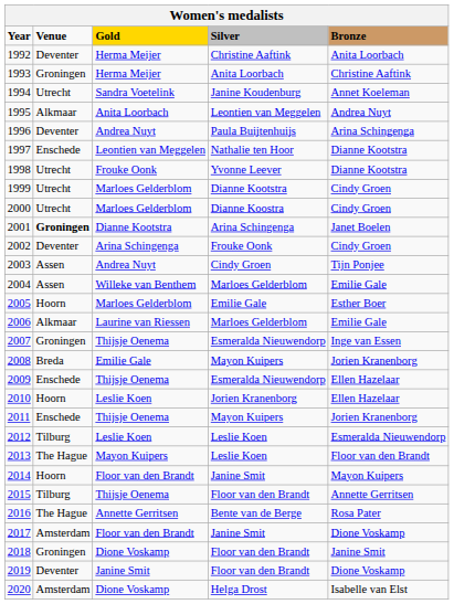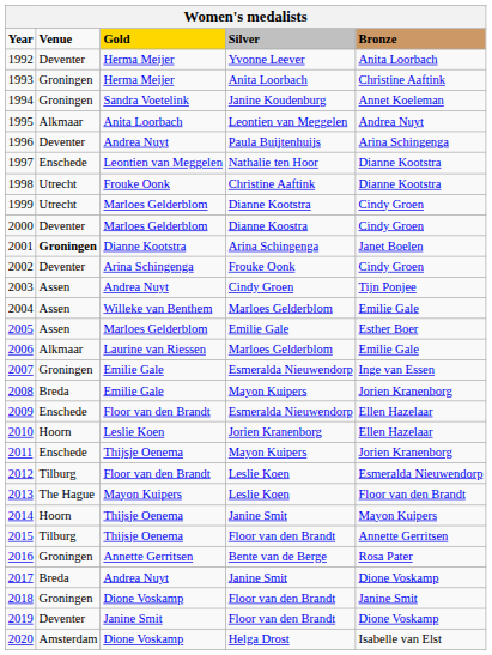 <table class="wikitable" style="font-size:95%;">
 <tr>
 <th colspan="5"><big>Women's medalists</big></th>
 </tr>
 <tr>
 <td><strong>Year</strong></td>
 <td><strong>Venue</strong></td>
 <td bgcolor=gold><strong>Gold</strong></td>
 <td bgcolor=silver><strong>Silver</strong></td>
 <td bgcolor=cc9966><strong>Bronze</strong></td>
 </tr>
 <tr>
 <td>1992</td>
 <td>Deventer</td>
 <td><a href='#'>Herma Meijer</a></td>
-<td><a href='#'>Christine Aaftink</a></td>
+<td><a href='#'>Yvonne Leever</a></td>
 <td><a href='#'>Anita Loorbach</a></td>
 </tr>
 <tr>
 <td>1993</td>
 <td>Groningen</td>
 <td><a href='#'>Herma Meijer</a></td>
 <td><a href='#'>Anita Loorbach</a></td>
 <td><a href='#'>Christine Aaftink</a></td>
 </tr>
 <tr>
 <td>1994</td>
-<td>Utrecht</td>
+<td>Groningen</td>
 <td><a href='#'>Sandra Voetelink</a></td>
 <td><a href='#'>Janine Koudenburg</a></td>
 <td><a href='#'>Annet Koeleman</a></td>
 </tr>
 <tr>
 <td>1995</td>
 <td>Alkmaar</td>
 <td><a href='#'>Anita Loorbach</a></td>
 <td><a href='#'>Leontien van Meggelen</a></td>
 <td><a href='#'>Andrea Nuyt</a></td>
 </tr>
 <tr>
 <td>1996</td>
 <td>Deventer</td>
 <td><a href='#'>Andrea Nuyt</a></td>
 <td><a href='#'>Paula Buijtenhuijs</a></td>
 <td><a href='#'>Arina Schingenga</a></td>
 </tr>
 <tr>
 <td>1997</td>
 <td>Enschede</td>
 <td><a href='#'>Leontien van Meggelen</a></td>
 <td><a href='#'>Nathalie ten Hoor</a></td>
 <td><a href='#'>Dianne Kootstra</a></td>
 </tr>
 <tr>
 <td>1998</td>
 <td>Utrecht</td>
 <td><a href='#'>Frouke Oonk</a></td>
-<td><a href='#'>Yvonne Leever</a></td>
+<td><a href='#'>Christine Aaftink</a></td>
 <td><a href='#'>Dianne Kootstra</a></td>
 </tr>
 <tr>
 <td>1999</td>
 <td>Utrecht</td>
 <td><a href='#'>Marloes Gelderblom</a></td>
 <td><a href='#'>Dianne Kootstra</a></td>
 <td><a href='#'>Cindy Groen</a></td>
 </tr>
 <tr>
 <td>2000</td>
-<td>Utrecht</td>
+<td>Deventer</td>
 <td><a href='#'>Marloes Gelderblom</a></td>
 <td><a href='#'>Dianne Koostra</a></td>
 <td><a href='#'>Cindy Groen</a></td>
 </tr>
 <tr>
 <td>2001</td>
 <td><strong>Groningen</strong></td>
 <td><a href='#'>Dianne Kootstra</a></td>
 <td><a href='#'>Arina Schingenga</a></td>
 <td><a href='#'>Janet Boelen</a></td>
 </tr>
 <tr>
 <td>2002</td>
 <td>Deventer</td>
 <td><a href='#'>Arina Schingenga</a></td>
 <td><a href='#'>Frouke Oonk</a></td>
 <td><a href='#'>Cindy Groen</a></td>
 </tr>
 <tr>
 <td>2003</td>
 <td>Assen</td>
 <td><a href='#'>Andrea Nuyt</a></td>
 <td><a href='#'>Cindy Groen</a></td>
 <td><a href='#'>Tijn Ponjee</a></td>
 </tr>
 <tr>
 <td>2004</td>
 <td>Assen</td>
 <td><a href='#'>Willeke van Benthem</a></td>
 <td><a href='#'>Marloes Gelderblom</a></td>
 <td><a href='#'>Emilie Gale</a></td>
 </tr>
 <tr>
 <td><a href='#'>2005</a></td>
-<td>Hoorn</td>
+<td>Assen</td>
 <td><a href='#'>Marloes Gelderblom</a></td>
 <td><a href='#'>Emilie Gale</a></td>
 <td><a href='#'>Esther Boer</a></td>
 </tr>
 <tr>
 <td><a href='#'>2006</a></td>
 <td>Alkmaar</td>
 <td><a href='#'>Laurine van Riessen</a></td>
 <td><a href='#'>Marloes Gelderblom</a></td>
 <td><a href='#'>Emilie Gale</a></td>
 </tr>
 <tr>
 <td><a href='#'>2007</a></td>
 <td>Groningen</td>
-<td><a href='#'>Thijsje Oenema</a></td>
+<td><a href='#'>Emilie Gale</a></td>
 <td><a href='#'>Esmeralda Nieuwendorp</a></td>
 <td><a href='#'>Inge van Essen</a></td>
 </tr>
 <tr>
 <td><a href='#'>2008</a></td>
 <td>Breda</td>
 <td><a href='#'>Emilie Gale</a></td>
 <td><a href='#'>Mayon Kuipers</a></td>
 <td><a href='#'>Jorien Kranenborg</a></td>
 </tr>
 <tr>
 <td><a href='#'>2009</a></td>
 <td>Enschede</td>
-<td><a href='#'>Thijsje Oenema</a></td>
+<td><a href='#'>Floor van den Brandt</a></td>
 <td><a href='#'>Esmeralda Nieuwendorp</a></td>
 <td><a href='#'>Ellen Hazelaar</a></td>
 </tr>
 <tr>
 <td><a href='#'>2010</a></td>
 <td>Hoorn</td>
 <td><a href='#'>Leslie Koen</a></td>
 <td><a href='#'>Jorien Kranenborg</a></td>
 <td><a href='#'>Ellen Hazelaar</a></td>
 </tr>
 <tr>
 <td><a href='#'>2011</a></td>
 <td>Enschede</td>
 <td><a href='#'>Thijsje Oenema</a></td>
 <td><a href='#'>Mayon Kuipers</a></td>
 <td><a href='#'>Jorien Kranenborg</a></td>
 </tr>
 <tr>
 <td><a href='#'>2012</a></td>
 <td>Tilburg</td>
-<td><a href='#'>Leslie Koen</a></td>
+<td><a href='#'>Floor van den Brandt</a></td>
 <td><a href='#'>Leslie Koen</a></td>
 <td><a href='#'>Esmeralda Nieuwendorp</a></td>
 </tr>
 <tr>
 <td><a href='#'>2013</a></td>
 <td>The Hague</td>
 <td><a href='#'>Mayon Kuipers</a></td>
 <td><a href='#'>Leslie Koen</a></td>
 <td><a href='#'>Floor van den Brandt</a></td>
 </tr>
 <tr>
 <td><a href='#'>2014</a></td>
 <td>Hoorn</td>
-<td><a href='#'>Floor van den Brandt</a></td>
+<td><a href='#'>Thijsje Oenema</a></td>
 <td><a href='#'>Janine Smit</a></td>
 <td><a href='#'>Mayon Kuipers</a></td>
 </tr>
 <tr>
 <td><a href='#'>2015</a></td>
 <td>Tilburg</td>
 <td><a href='#'>Thijsje Oenema</a></td>
 <td><a href='#'>Floor van den Brandt</a></td>
 <td><a href='#'>Annette Gerritsen</a></td>
 </tr>
 <tr>
 <td><a href='#'>2016</a></td>
-<td>The Hague</td>
+<td>Groningen</td>
 <td><a href='#'>Annette Gerritsen</a></td>
 <td><a href='#'>Bente van de Berge</a></td>
 <td><a href='#'>Rosa Pater</a></td>
 </tr>
 <tr>
 <td><a href='#'>2017</a></td>
-<td>Amsterdam</td>
-<td><a href='#'>Floor van den Brandt</a></td>
+<td>Breda</td>
+<td><a href='#'>Andrea Nuyt</a></td>
 <td><a href='#'>Janine Smit</a></td>
 <td><a href='#'>Dione Voskamp</a></td>
 </tr>
 <tr>
 <td><a href='#'>2018</a></td>
 <td>Groningen</td>
 <td><a href='#'>Dione Voskamp</a></td>
 <td><a href='#'>Floor van den Brandt</a></td>
 <td><a href='#'>Janine Smit</a></td>
 </tr>
 <tr>
 <td><a href='#'>2019</a></td>
 <td>Deventer</td>
 <td><a href='#'>Janine Smit</a></td>
 <td><a href='#'>Floor van den Brandt</a></td>
 <td><a href='#'>Dione Voskamp</a></td>
 </tr>
 <tr>
 <td><a href='#'>2020</a></td>
 <td>Amsterdam</td>
 <td><a href='#'>Dione Voskamp</a></td>
 <td><a href='#'>Helga Drost</a></td>
 <td>Isabelle van Elst</td>
 </tr>
 </table>
